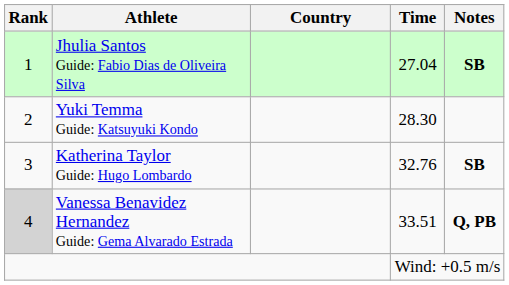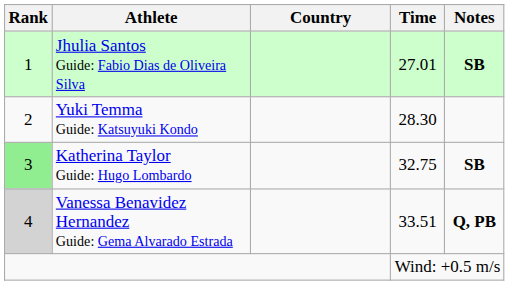 <table class="wikitable sortable" style="text-align:center">
 <tr>
 <th>Rank</th>
 <th style="width:180px">Athlete</th>
 <th style="width:125px">Country</th>
 <th>Time</th>
 <th>Notes</th>
 </tr>
 <tr style="background:#cfc;">
 <td>1</td>
 <td style="text-align:left;"><a href='#'>Jhulia Santos</a><br><small>Guide: <a href='#'>Fabio Dias de Oliveira Silva</a></small></td>
 <td style="text-align:left;"></td>
-<td>27.04</td>
+<td>27.01</td>
 <td><strong>SB</strong></td>
 </tr>
 <tr>
 <td>2</td>
 <td style="text-align:left;"><a href='#'>Yuki Temma</a><br><small>Guide: <a href='#'>Katsuyuki Kondo</a></small></td>
 <td style="text-align:left;"></td>
 <td>28.30</td>
 <td></td>
 </tr>
 <tr>
-<td>3</td>
+<td style="background: lightgreen;">3</td>
 <td style="text-align:left;"><a href='#'>Katherina Taylor</a><br><small>Guide: <a href='#'>Hugo Lombardo</a></small></td>
 <td style="text-align:left;"></td>
-<td>32.76</td>
+<td>32.75</td>
 <td><strong>SB</strong></td>
 </tr>
 <tr>
 <td style="background: lightgrey;">4</td>
 <td style="text-align:left;"><a href='#'>Vanessa Benavidez Hernandez</a><br><small>Guide: <a href='#'>Gema Alvarado Estrada</a></small></td>
 <td style="text-align:left;"></td>
 <td>33.51</td>
 <td><strong>Q, PB</strong></td>
 </tr>
 <tr class="sortbottom">
 <td colspan="3"></td>
 <td colspan="2">Wind: +0.5 m/s</td>
 </tr>
 </table>
